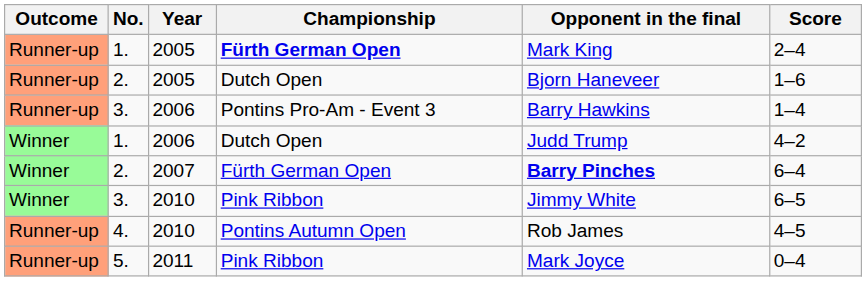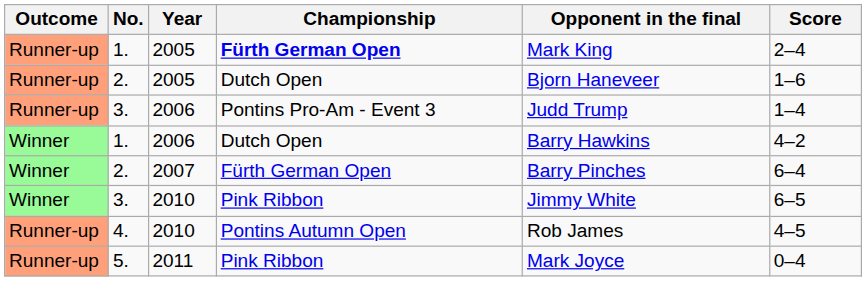 <table class="sortable wikitable">
 <tr>
 <th style="width:80px;">Outcome</th>
 <th style="width:20px;">No.</th>
 <th style="width:50px;">Year</th>
 <th style="width:250px;">Championship</th>
 <th style="width:200px;">Opponent in the final</th>
 <th style="width:70px;">Score</th>
 </tr>
 <tr>
 <td style="background:#ffa07a;">Runner-up</td>
 <td>1.</td>
 <td>2005</td>
 <td><strong><a href='#'>Fürth German Open</a></strong></td>
 <td> <a href='#'>Mark King</a></td>
 <td>2–4</td>
 </tr>
 <tr>
 <td style="background:#ffa07a;">Runner-up</td>
 <td>2.</td>
 <td>2005</td>
 <td>Dutch Open</td>
 <td> <a href='#'>Bjorn Haneveer</a></td>
 <td>1–6</td>
 </tr>
 <tr>
 <td style="background:#ffa07a;">Runner-up</td>
 <td>3.</td>
 <td>2006</td>
 <td>Pontins Pro-Am - Event 3</td>
-<td> <a href='#'>Barry Hawkins</a></td>
+<td> <a href='#'>Judd Trump</a></td>
 <td>1–4</td>
 </tr>
 <tr>
 <td style="background:#98FB98">Winner</td>
 <td>1.</td>
 <td>2006</td>
 <td>Dutch Open</td>
-<td> <a href='#'>Judd Trump</a></td>
+<td> <a href='#'>Barry Hawkins</a></td>
 <td>4–2</td>
 </tr>
 <tr>
 <td style="background:#98FB98">Winner</td>
 <td>2.</td>
 <td>2007</td>
 <td><a href='#'>Fürth German Open</a></td>
-<td><strong> <a href='#'>Barry Pinches</a></strong></td>
+<td> <a href='#'>Barry Pinches</a></td>
 <td>6–4</td>
 </tr>
 <tr>
 <td style="background:#98FB98">Winner</td>
 <td>3.</td>
 <td>2010</td>
 <td><a href='#'>Pink Ribbon</a></td>
 <td> <a href='#'>Jimmy White</a></td>
 <td>6–5</td>
 </tr>
 <tr>
 <td style="background:#ffa07a;">Runner-up</td>
 <td>4.</td>
 <td>2010</td>
 <td><a href='#'>Pontins Autumn Open</a></td>
 <td> Rob James</td>
 <td>4–5</td>
 </tr>
 <tr>
 <td style="background:#ffa07a;">Runner-up</td>
 <td>5.</td>
 <td>2011</td>
 <td><a href='#'>Pink Ribbon</a></td>
 <td> <a href='#'>Mark Joyce</a></td>
 <td>0–4</td>
 </tr>
 </table>
